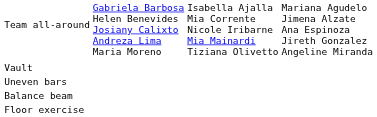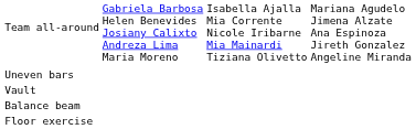 <table>
 <tr>
 <td>Team all-around</td>
 <td nowrap><br><a href='#'>Gabriela Barbosa</a><br>Helen Benevides<br><a href='#'>Josiany Calixto</a><br><a href='#'>Andreza Lima</a><br>Maria Moreno</td>
 <td><br>Isabella Ajalla<br>Mia Corrente<br>Nicole Iribarne<br><a href='#'>Mia Mainardi</a><br>Tiziana Olivetto</td>
 <td nowrap><br>Mariana Agudelo<br>Jimena Alzate<br>Ana Espinoza<br>Jireth Gonzalez<br>Angeline Miranda</td>
 </tr>
 <tr>
 <td></td>
 <td></td>
 <td nowrap></td>
 <td></td>
 </tr>
 <tr>
+<td>Uneven bars</td>
+<td></td>
+<td></td>
+<td></td>
+</tr>
+<tr>
 <td>Vault</td>
 <td></td>
 <td></td>
 <td nowrap></td>
-</tr>
-<tr>
-<td>Uneven bars</td>
-<td></td>
-<td></td>
-<td></td>
 </tr>
 <tr>
 <td>Balance beam</td>
 <td></td>
 <td></td>
 <td nowrap></td>
 </tr>
 <tr>
 <td>Floor exercise</td>
 <td></td>
 <td></td>
 <td></td>
 </tr>
 </table>
